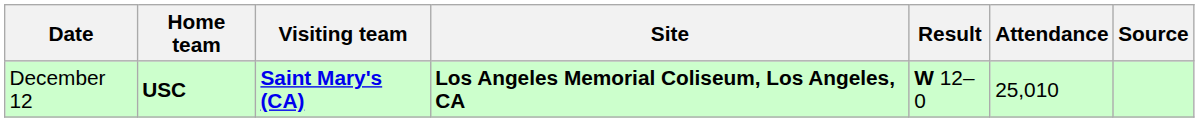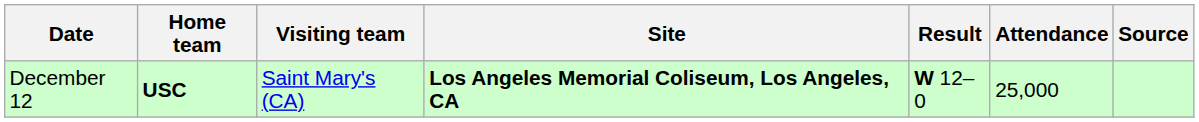 <table class="wikitable" style="font-size:95%;">
 <tr>
 <th>Date</th>
 <th>Home team</th>
 <th>Visiting team</th>
 <th>Site</th>
 <th>Result</th>
 <th>Attendance</th>
 <th class="unsortable">Source</th>
 </tr>
 <tr bgcolor=ccffcc>
 <td>December 12</td>
 <td><strong>USC</strong></td>
-<td><strong><a href='#'>Saint Mary's (CA)</a></strong></td>
+<td><a href='#'>Saint Mary's (CA)</a></td>
 <td><strong>Los Angeles Memorial Coliseum, Los Angeles, CA</strong></td>
 <td><strong>W</strong> 12–0</td>
-<td>25,010</td>
+<td>25,000</td>
 <td></td>
 </tr>
 </table>
